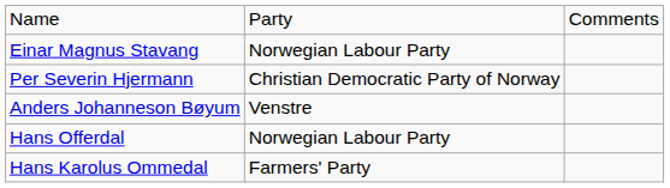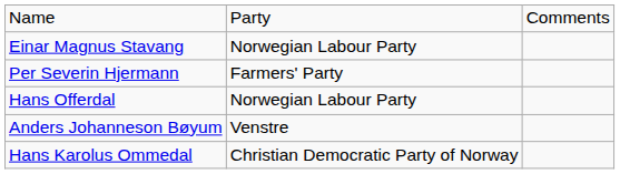 <table class="wikitable">
 <tr>
 <td>Name</td>
 <td>Party</td>
 <td>Comments</td>
 </tr>
 <tr>
 <td><a href='#'>Einar Magnus Stavang</a></td>
 <td>Norwegian Labour Party</td>
 <td></td>
 </tr>
 <tr>
 <td><a href='#'>Per Severin Hjermann</a></td>
-<td>Christian Democratic Party of Norway</td>
+<td>Farmers' Party</td>
+<td></td>
+</tr>
+<tr>
+<td><a href='#'>Hans Offerdal</a></td>
+<td>Norwegian Labour Party</td>
 <td></td>
 </tr>
 <tr>
 <td><a href='#'>Anders Johanneson Bøyum</a></td>
 <td>Venstre</td>
 <td></td>
 </tr>
 <tr>
-<td><a href='#'>Hans Offerdal</a></td>
-<td>Norwegian Labour Party</td>
-<td></td>
-</tr>
-<tr>
 <td><a href='#'>Hans Karolus Ommedal</a></td>
-<td>Farmers' Party</td>
+<td>Christian Democratic Party of Norway</td>
 <td></td>
 </tr>
 </table>
